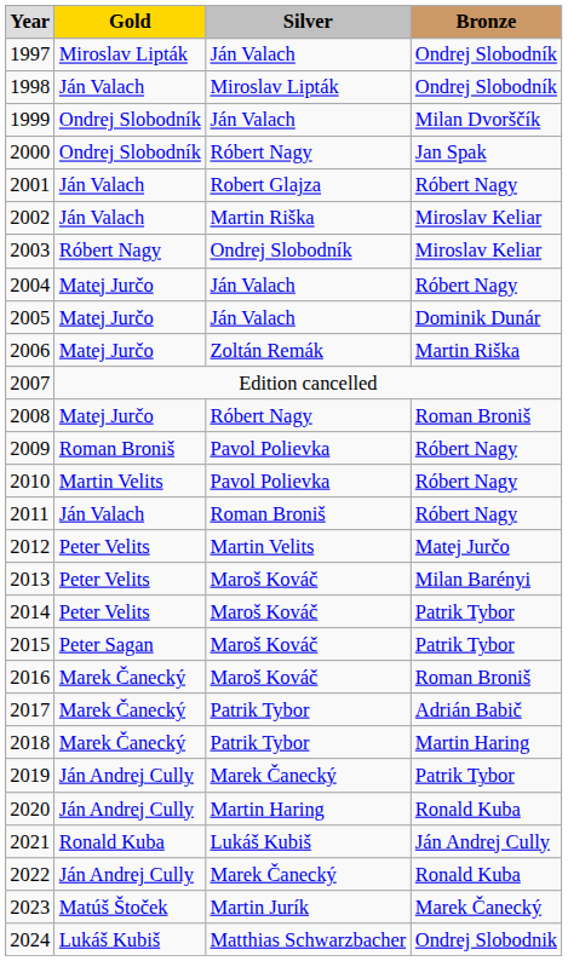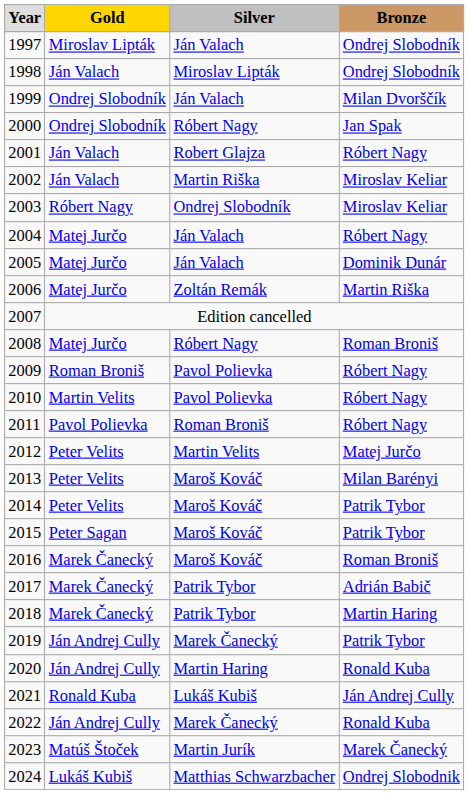 <table class="wikitable sortable alternance" style="font-size:95%">
 <tr style="text-align:center; background:#e4e4e4; font-weight:bold;">
 <td style="background:#ddd; ">Year</td>
 <td style="background:gold; ">Gold</td>
 <td style="background:silver; ">Silver</td>
 <td style="background:#c96; ">Bronze</td>
 </tr>
 <tr bgcolor="#EFEFEF">
 </tr>
 <tr>
 <td>1997</td>
 <td><a href='#'>Miroslav Lipták</a></td>
 <td><a href='#'>Ján Valach</a></td>
 <td><a href='#'>Ondrej Slobodník</a></td>
 </tr>
 <tr>
 <td>1998</td>
 <td><a href='#'>Ján Valach</a></td>
 <td><a href='#'>Miroslav Lipták</a></td>
 <td><a href='#'>Ondrej Slobodník</a></td>
 </tr>
 <tr>
 <td>1999</td>
 <td><a href='#'>Ondrej Slobodník</a></td>
 <td><a href='#'>Ján Valach</a></td>
 <td><a href='#'>Milan Dvorščík</a></td>
 </tr>
 <tr>
 <td>2000</td>
 <td><a href='#'>Ondrej Slobodník</a></td>
 <td><a href='#'>Róbert Nagy</a></td>
 <td><a href='#'>Jan Spak</a></td>
 </tr>
 <tr>
 <td>2001</td>
 <td><a href='#'>Ján Valach</a></td>
 <td><a href='#'>Robert Glajza</a></td>
 <td><a href='#'>Róbert Nagy</a></td>
 </tr>
 <tr>
 <td>2002</td>
 <td><a href='#'>Ján Valach</a></td>
 <td><a href='#'>Martin Riška</a></td>
 <td><a href='#'>Miroslav Keliar</a></td>
 </tr>
 <tr>
 <td>2003</td>
 <td><a href='#'>Róbert Nagy</a></td>
 <td><a href='#'>Ondrej Slobodník</a></td>
 <td><a href='#'>Miroslav Keliar</a></td>
 </tr>
 <tr>
 <td>2004</td>
 <td><a href='#'>Matej Jurčo</a></td>
 <td><a href='#'>Ján Valach</a></td>
 <td><a href='#'>Róbert Nagy</a></td>
 </tr>
 <tr>
 <td>2005</td>
 <td><a href='#'>Matej Jurčo</a></td>
 <td><a href='#'>Ján Valach</a></td>
 <td><a href='#'>Dominik Dunár</a></td>
 </tr>
 <tr>
 <td>2006</td>
 <td><a href='#'>Matej Jurčo</a></td>
 <td><a href='#'>Zoltán Remák</a></td>
 <td><a href='#'>Martin Riška</a></td>
 </tr>
 <tr>
 <td>2007</td>
 <td align="center" colspan=3>Edition cancelled</td>
 </tr>
 <tr>
 <td>2008</td>
 <td><a href='#'>Matej Jurčo</a></td>
 <td><a href='#'>Róbert Nagy</a></td>
 <td><a href='#'>Roman Broniš</a></td>
 </tr>
 <tr>
 <td>2009</td>
 <td><a href='#'>Roman Broniš</a></td>
 <td><a href='#'>Pavol Polievka</a></td>
 <td><a href='#'>Róbert Nagy</a></td>
 </tr>
 <tr>
 <td>2010</td>
 <td><a href='#'>Martin Velits</a></td>
 <td><a href='#'>Pavol Polievka</a></td>
 <td><a href='#'>Róbert Nagy</a></td>
 </tr>
 <tr>
 <td>2011</td>
-<td><a href='#'>Ján Valach</a></td>
+<td><a href='#'>Pavol Polievka</a></td>
 <td><a href='#'>Roman Broniš</a></td>
 <td><a href='#'>Róbert Nagy</a></td>
 </tr>
 <tr>
 <td>2012</td>
 <td><a href='#'>Peter Velits</a></td>
 <td><a href='#'>Martin Velits</a></td>
 <td><a href='#'>Matej Jurčo</a></td>
 </tr>
 <tr>
 <td>2013</td>
 <td><a href='#'>Peter Velits</a></td>
 <td><a href='#'>Maroš Kováč</a></td>
 <td><a href='#'>Milan Barényi</a></td>
 </tr>
 <tr>
 <td>2014</td>
 <td><a href='#'>Peter Velits</a></td>
 <td><a href='#'>Maroš Kováč</a></td>
 <td><a href='#'>Patrik Tybor</a></td>
 </tr>
 <tr>
 <td>2015</td>
 <td><a href='#'>Peter Sagan</a></td>
 <td><a href='#'>Maroš Kováč</a></td>
 <td><a href='#'>Patrik Tybor</a></td>
 </tr>
 <tr>
 <td>2016</td>
 <td><a href='#'>Marek Čanecký</a></td>
 <td><a href='#'>Maroš Kováč</a></td>
 <td><a href='#'>Roman Broniš</a></td>
 </tr>
 <tr>
 <td>2017</td>
 <td><a href='#'>Marek Čanecký</a></td>
 <td><a href='#'>Patrik Tybor</a></td>
 <td><a href='#'>Adrián Babič</a></td>
 </tr>
 <tr>
 <td>2018</td>
 <td><a href='#'>Marek Čanecký</a></td>
 <td><a href='#'>Patrik Tybor</a></td>
 <td><a href='#'>Martin Haring</a></td>
 </tr>
 <tr>
 <td>2019</td>
 <td><a href='#'>Ján Andrej Cully</a></td>
 <td><a href='#'>Marek Čanecký</a></td>
 <td><a href='#'>Patrik Tybor</a></td>
 </tr>
 <tr>
 <td>2020</td>
 <td><a href='#'>Ján Andrej Cully</a></td>
 <td><a href='#'>Martin Haring</a></td>
 <td><a href='#'>Ronald Kuba</a></td>
 </tr>
 <tr>
 <td>2021</td>
 <td><a href='#'>Ronald Kuba</a></td>
 <td><a href='#'>Lukáš Kubiš</a></td>
 <td><a href='#'>Ján Andrej Cully</a></td>
 </tr>
 <tr>
 <td>2022</td>
 <td><a href='#'>Ján Andrej Cully</a></td>
 <td><a href='#'>Marek Čanecký</a></td>
 <td><a href='#'>Ronald Kuba</a></td>
 </tr>
 <tr>
 <td>2023</td>
 <td><a href='#'>Matúš Štoček</a></td>
 <td><a href='#'>Martin Jurík</a></td>
 <td><a href='#'>Marek Čanecký</a></td>
 </tr>
 <tr>
 <td>2024</td>
 <td><a href='#'>Lukáš Kubiš</a></td>
 <td><a href='#'>Matthias Schwarzbacher</a></td>
 <td><a href='#'>Ondrej Slobodnik</a></td>
 </tr>
 </table>
